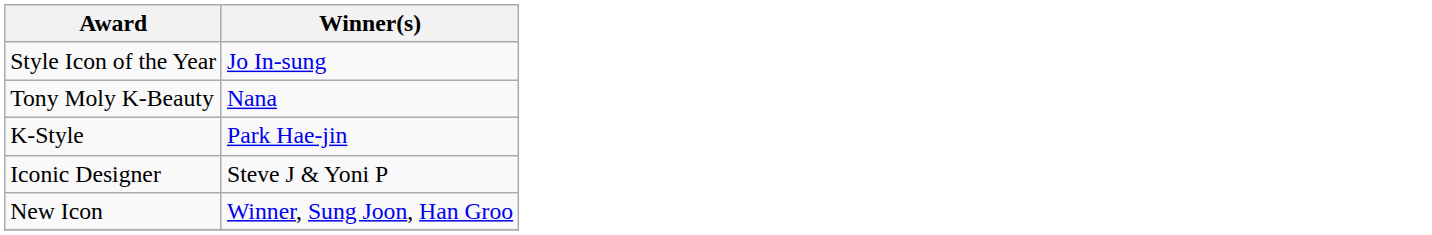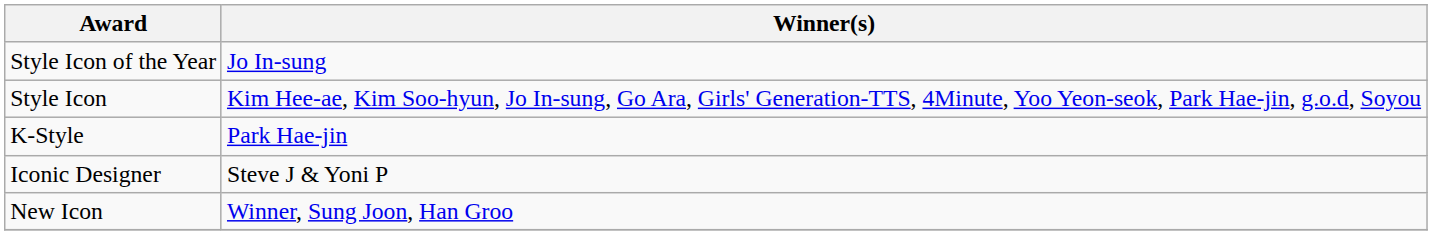 <table class="wikitable">
 <tr>
 <th>Award</th>
 <th>Winner(s)</th>
 </tr>
 <tr>
 <td>Style Icon of the Year</td>
 <td><a href='#'>Jo In-sung</a></td>
 </tr>
 <tr>
-<td>Tony Moly K-Beauty</td>
-<td><a href='#'>Nana</a></td>
+<td>Style Icon</td>
+<td><a href='#'>Kim Hee-ae</a>, <a href='#'>Kim Soo-hyun</a>, <a href='#'>Jo In-sung</a>, <a href='#'>Go Ara</a>, <a href='#'>Girls' Generation-TTS</a>, <a href='#'>4Minute</a>, <a href='#'>Yoo Yeon-seok</a>, <a href='#'>Park Hae-jin</a>, <a href='#'>g.o.d</a>, <a href='#'>Soyou</a></td>
 </tr>
 <tr>
 <td>K-Style</td>
 <td><a href='#'>Park Hae-jin</a></td>
 </tr>
 <tr>
 <td>Iconic Designer</td>
 <td>Steve J & Yoni P</td>
 </tr>
 <tr>
 <td>New Icon</td>
 <td><a href='#'>Winner</a>, <a href='#'>Sung Joon</a>, <a href='#'>Han Groo</a></td>
 </tr>
 <tr>
 </tr>
 </table>
